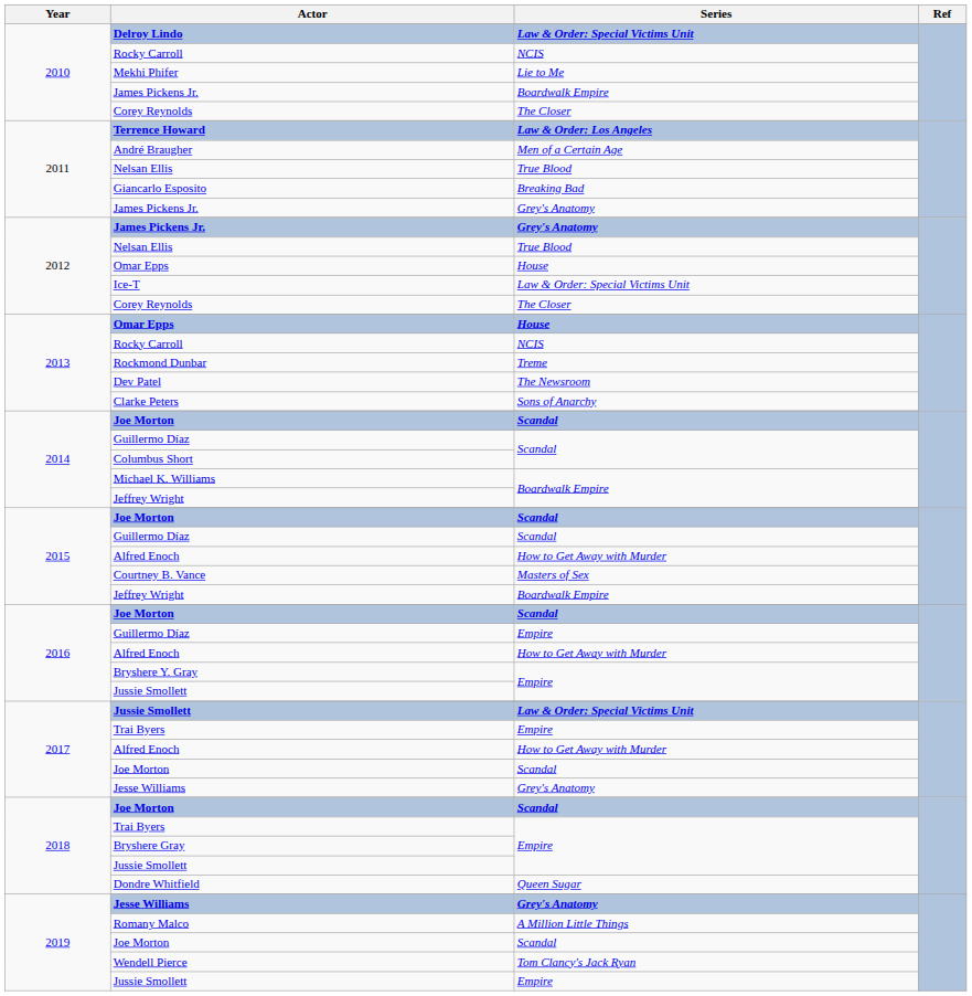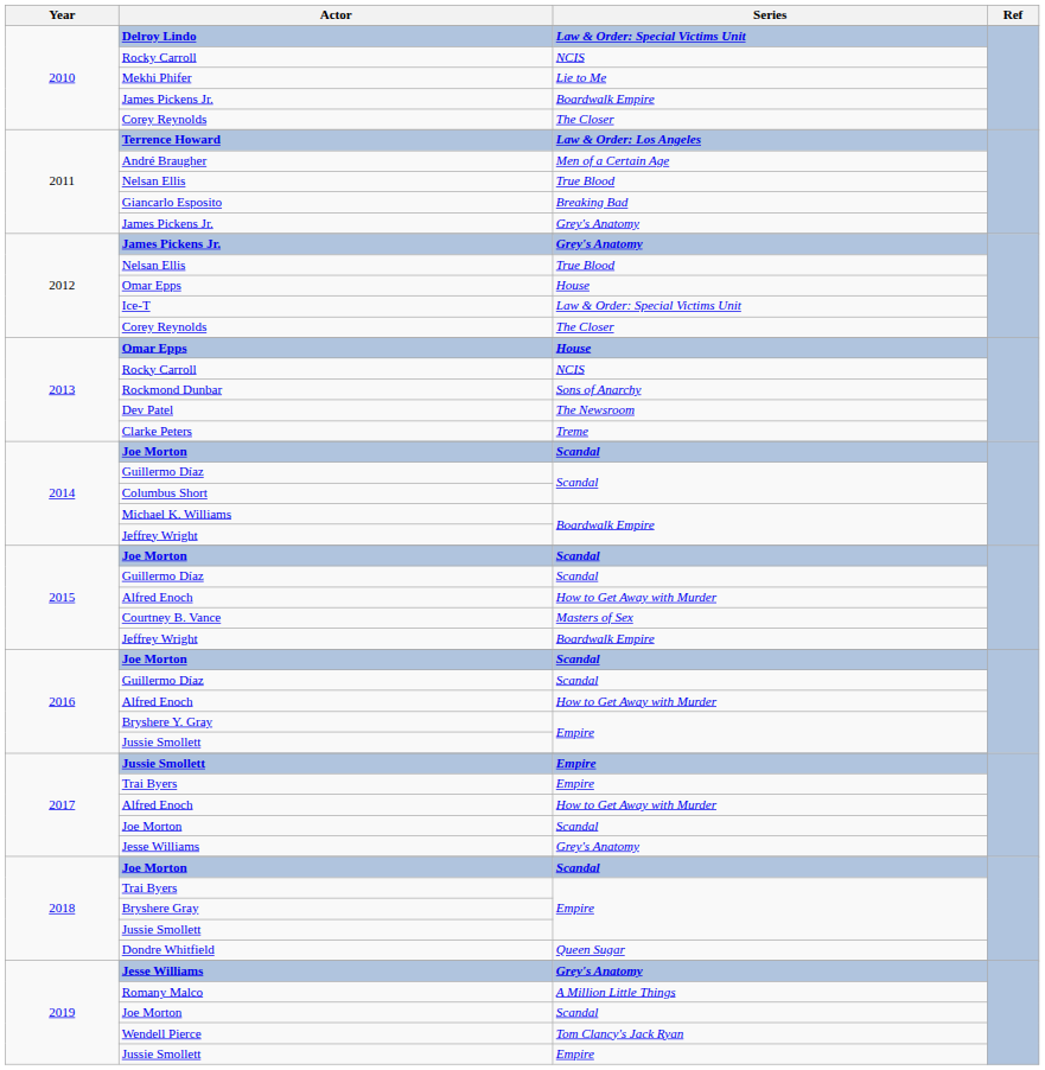 <table class="wikitable" style="width:100%;">
 <tr style="background:#bebebe;">
 <th style="width:11%;">Year</th>
 <th style="width:42%;">Actor</th>
 <th style="width:42%;">Series</th>
 <th style="width:5%;">Ref</th>
 </tr>
 <tr>
 <td rowspan="6" align="center"><a href='#'>2010</a></td>
 </tr>
 <tr style="background:#B0C4DE">
 <td><strong><a href='#'>Delroy Lindo</a></strong></td>
 <td><strong><em><a href='#'>Law & Order: Special Victims Unit</a></em></strong></td>
 <td rowspan="6" align="center"></td>
 </tr>
 <tr>
 <td><a href='#'>Rocky Carroll</a></td>
 <td><em><a href='#'>NCIS</a></em></td>
 </tr>
 <tr>
 <td><a href='#'>Mekhi Phifer</a></td>
 <td><em><a href='#'>Lie to Me</a></em></td>
 </tr>
 <tr>
 <td><a href='#'>James Pickens Jr.</a></td>
 <td><em><a href='#'>Boardwalk Empire</a></em></td>
 </tr>
 <tr>
 <td><a href='#'>Corey Reynolds</a></td>
 <td><em><a href='#'>The Closer</a></em></td>
 </tr>
 <tr>
 <td rowspan="6" align="center">2011</td>
 </tr>
 <tr style="background:#B0C4DE">
 <td><strong><a href='#'>Terrence Howard</a></strong></td>
 <td><strong><em><a href='#'>Law & Order: Los Angeles</a></em></strong></td>
 <td rowspan="6" align="center"></td>
 </tr>
 <tr>
 <td><a href='#'>André Braugher</a></td>
 <td><em><a href='#'>Men of a Certain Age</a></em></td>
 </tr>
 <tr>
 <td><a href='#'>Nelsan Ellis</a></td>
 <td><em><a href='#'>True Blood</a></em></td>
 </tr>
 <tr>
 <td><a href='#'>Giancarlo Esposito</a></td>
 <td><em><a href='#'>Breaking Bad</a></em></td>
 </tr>
 <tr>
 <td><a href='#'>James Pickens Jr.</a></td>
 <td><em><a href='#'>Grey's Anatomy</a></em></td>
 </tr>
 <tr>
 <td rowspan="6" align="center">2012</td>
 </tr>
 <tr style="background:#B0C4DE">
 <td><strong><a href='#'>James Pickens Jr.</a></strong></td>
 <td><strong><em><a href='#'>Grey's Anatomy</a></em></strong></td>
 <td rowspan="6" align="center"></td>
 </tr>
 <tr>
 <td><a href='#'>Nelsan Ellis</a></td>
 <td><em><a href='#'>True Blood</a></em></td>
 </tr>
 <tr>
 <td><a href='#'>Omar Epps</a></td>
 <td><em><a href='#'>House</a></em></td>
 </tr>
 <tr>
 <td><a href='#'>Ice-T</a></td>
 <td><em><a href='#'>Law & Order: Special Victims Unit</a></em></td>
 </tr>
 <tr>
 <td><a href='#'>Corey Reynolds</a></td>
 <td><em><a href='#'>The Closer</a></em></td>
 </tr>
 <tr>
 <td rowspan="6" align="center"><a href='#'>2013</a></td>
 </tr>
 <tr style="background:#B0C4DE">
 <td><strong><a href='#'>Omar Epps</a></strong></td>
 <td><strong><em><a href='#'>House</a></em></strong></td>
 <td rowspan="6" align="center"></td>
 </tr>
 <tr>
 <td><a href='#'>Rocky Carroll</a></td>
 <td><em><a href='#'>NCIS</a></em></td>
 </tr>
 <tr>
 <td><a href='#'>Rockmond Dunbar</a></td>
-<td><em><a href='#'>Treme</a></em></td>
+<td><em><a href='#'>Sons of Anarchy</a></em></td>
 </tr>
 <tr>
 <td><a href='#'>Dev Patel</a></td>
 <td><em><a href='#'>The Newsroom</a></em></td>
 </tr>
 <tr>
 <td><a href='#'>Clarke Peters</a></td>
-<td><em><a href='#'>Sons of Anarchy</a></em></td>
+<td><em><a href='#'>Treme</a></em></td>
 </tr>
 <tr>
 <td rowspan="6" align="center"><a href='#'>2014</a></td>
 </tr>
 <tr style="background:#B0C4DE">
 <td><strong><a href='#'>Joe Morton</a></strong></td>
 <td><strong><em><a href='#'>Scandal</a></em></strong></td>
 <td rowspan="6" align="center"></td>
 </tr>
 <tr>
 <td><a href='#'>Guillermo Díaz</a></td>
 <td rowspan="2"><em><a href='#'>Scandal</a></em></td>
 </tr>
 <tr>
 <td><a href='#'>Columbus Short</a></td>
 </tr>
 <tr>
 <td><a href='#'>Michael K. Williams</a></td>
 <td rowspan="2"><em><a href='#'>Boardwalk Empire</a></em></td>
 </tr>
 <tr>
 <td><a href='#'>Jeffrey Wright</a></td>
 </tr>
 <tr>
 <td rowspan="6" align="center"><a href='#'>2015</a></td>
 </tr>
 <tr style="background:#B0C4DE">
 <td><strong><a href='#'>Joe Morton</a></strong></td>
 <td><strong><em><a href='#'>Scandal</a></em></strong></td>
 <td rowspan="6" align="center"></td>
 </tr>
 <tr>
 <td><a href='#'>Guillermo Díaz</a></td>
 <td><em><a href='#'>Scandal</a></em></td>
 </tr>
 <tr>
 <td><a href='#'>Alfred Enoch</a></td>
 <td><em><a href='#'>How to Get Away with Murder</a></em></td>
 </tr>
 <tr>
 <td><a href='#'>Courtney B. Vance</a></td>
 <td><em><a href='#'>Masters of Sex</a></em></td>
 </tr>
 <tr>
 <td><a href='#'>Jeffrey Wright</a></td>
 <td><em><a href='#'>Boardwalk Empire</a></em></td>
 </tr>
 <tr>
 <td rowspan="6" align="center"><a href='#'>2016</a></td>
 </tr>
 <tr style="background:#B0C4DE">
 <td><strong><a href='#'>Joe Morton</a></strong></td>
 <td><strong><em><a href='#'>Scandal</a></em></strong></td>
 <td rowspan="6" align="center"></td>
 </tr>
 <tr>
 <td><a href='#'>Guillermo Díaz</a></td>
-<td><em><a href='#'>Empire</a></em></td>
+<td><em><a href='#'>Scandal</a></em></td>
 </tr>
 <tr>
 <td><a href='#'>Alfred Enoch</a></td>
 <td><em><a href='#'>How to Get Away with Murder</a></em></td>
 </tr>
 <tr>
 <td><a href='#'>Bryshere Y. Gray</a></td>
 <td rowspan="2"><em><a href='#'>Empire</a></em></td>
 </tr>
 <tr>
 <td><a href='#'>Jussie Smollett</a></td>
 </tr>
 <tr>
 <td rowspan="6" align="center"><a href='#'>2017</a></td>
 </tr>
 <tr style="background:#B0C4DE">
 <td><strong><a href='#'>Jussie Smollett</a></strong></td>
-<td><strong><em><a href='#'>Law & Order: Special Victims Unit</a></em></strong></td>
+<td><strong><em><a href='#'>Empire</a></em></strong></td>
 <td rowspan="6" align="center"></td>
 </tr>
 <tr>
 <td><a href='#'>Trai Byers</a></td>
 <td><em><a href='#'>Empire</a></em></td>
 </tr>
 <tr>
 <td><a href='#'>Alfred Enoch</a></td>
 <td><em><a href='#'>How to Get Away with Murder</a></em></td>
 </tr>
 <tr>
 <td><a href='#'>Joe Morton</a></td>
 <td><em><a href='#'>Scandal</a></em></td>
 </tr>
 <tr>
 <td><a href='#'>Jesse Williams</a></td>
 <td><em><a href='#'>Grey's Anatomy</a></em></td>
 </tr>
 <tr>
 <td rowspan="6" align="center"><a href='#'>2018</a></td>
 </tr>
 <tr style="background:#B0C4DE">
 <td><strong><a href='#'>Joe Morton</a></strong></td>
 <td><strong><em><a href='#'>Scandal</a></em></strong></td>
 <td rowspan="6" align="center"></td>
 </tr>
 <tr>
 <td><a href='#'>Trai Byers</a></td>
 <td rowspan="3"><em><a href='#'>Empire</a></em></td>
 </tr>
 <tr>
 <td><a href='#'>Bryshere Gray</a></td>
 </tr>
 <tr>
 <td><a href='#'>Jussie Smollett</a></td>
 </tr>
 <tr>
 <td><a href='#'>Dondre Whitfield</a></td>
 <td><em><a href='#'>Queen Sugar</a></em></td>
 </tr>
 <tr>
 <td rowspan="6" align="center"><a href='#'>2019</a></td>
 </tr>
 <tr style="background:#B0C4DE">
 <td><strong><a href='#'>Jesse Williams</a></strong></td>
 <td><strong><em><a href='#'>Grey's Anatomy</a></em></strong></td>
 <td rowspan="6" align="center"></td>
 </tr>
 <tr>
 <td><a href='#'>Romany Malco</a></td>
 <td><em><a href='#'>A Million Little Things</a></em></td>
 </tr>
 <tr>
 <td><a href='#'>Joe Morton</a></td>
 <td><em><a href='#'>Scandal</a></em></td>
 </tr>
 <tr>
 <td><a href='#'>Wendell Pierce</a></td>
 <td><em><a href='#'>Tom Clancy's Jack Ryan</a></em></td>
 </tr>
 <tr>
 <td><a href='#'>Jussie Smollett</a></td>
 <td><em><a href='#'>Empire</a></em></td>
 </tr>
 </table>
